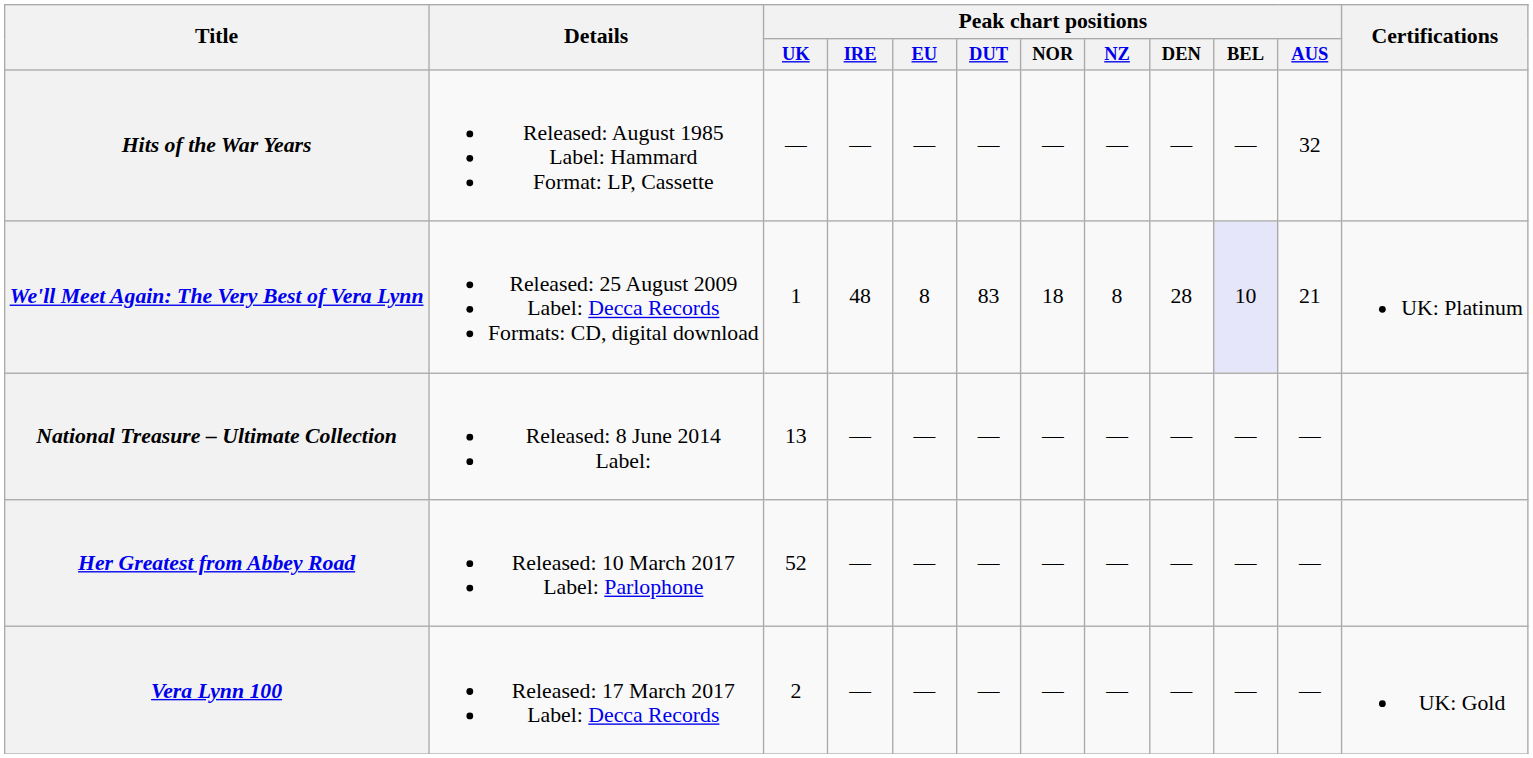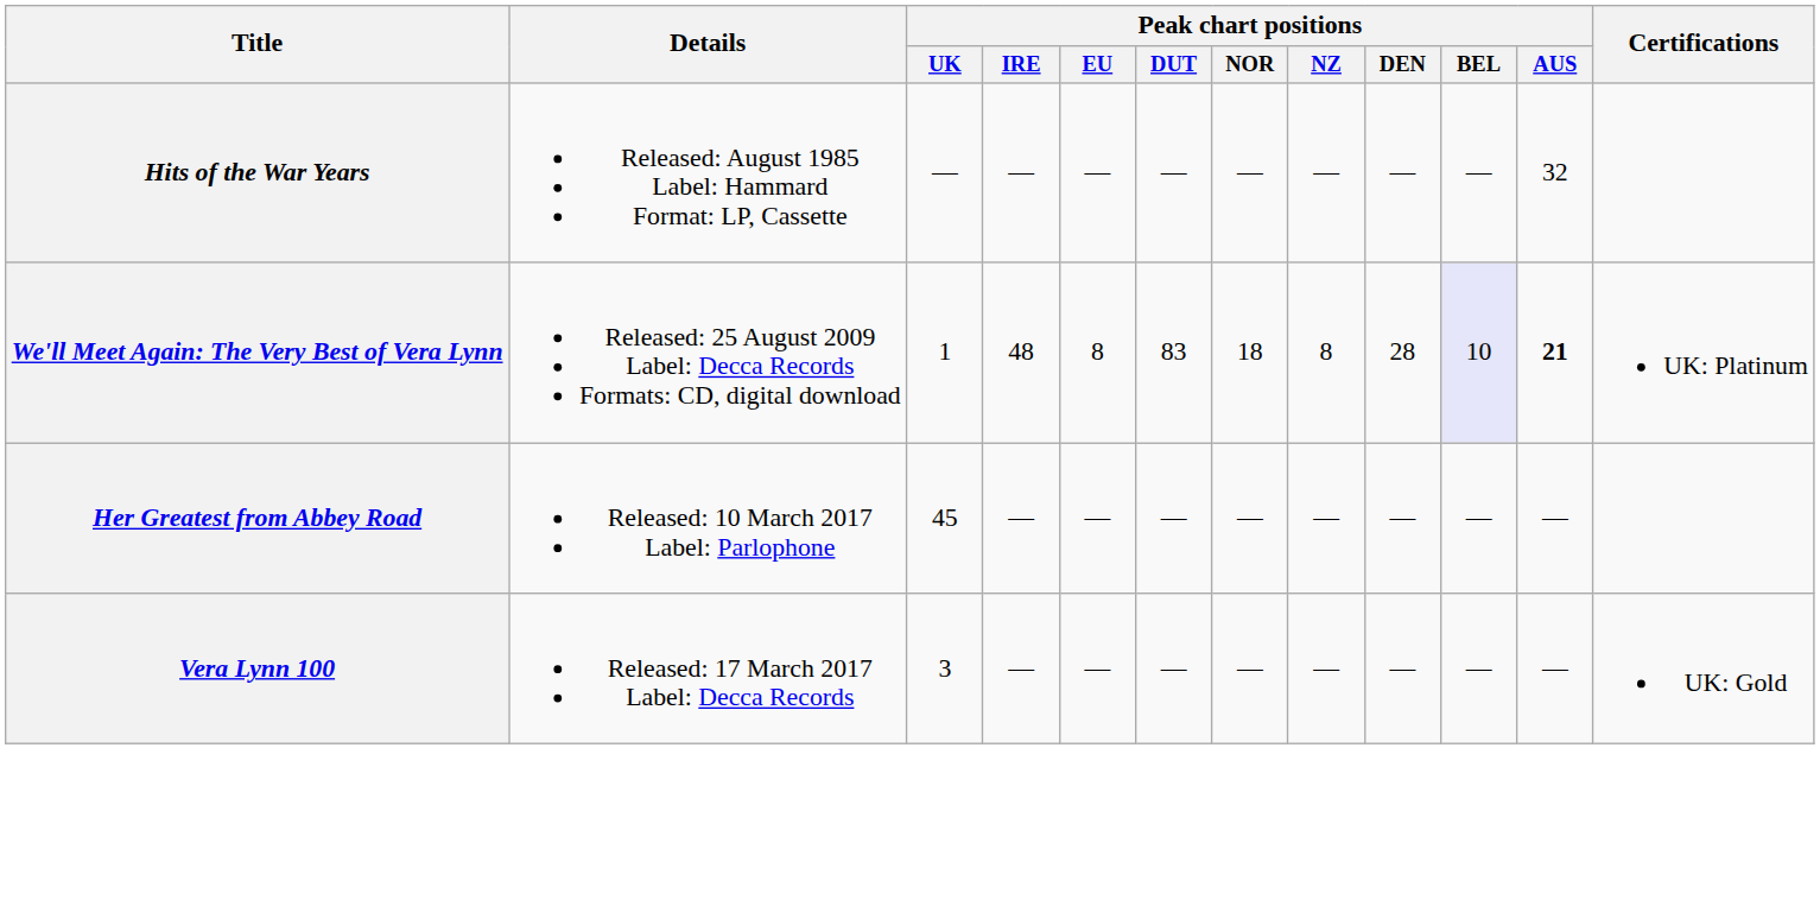 <table class="wikitable plainrowheaders" style="text-align:center;">
 <tr>
 <th scope="col" rowspan="2">Title</th>
 <th scope="col" rowspan="2">Details</th>
 <th scope="col" colspan="9">Peak chart positions</th>
 <th scope="col" rowspan="2">Certifications</th>
 </tr>
 <tr>
 <th scope="col" style="width:3em; font-size:85%;"><a href='#'>UK</a></th>
 <th scope="col" style="width:3em; font-size:85%;"><a href='#'>IRE</a></th>
 <th scope="col" style="width:3em; font-size:85%;"><a href='#'>EU</a></th>
 <th scope="col" style="width:3em; font-size:85%;"><a href='#'>DUT</a></th>
 <th scope="col" style="width:3em; font-size:85%;">NOR</th>
 <th scope="col" style="width:3em; font-size:85%;"><a href='#'>NZ</a></th>
 <th scope="col" style="width:3em; font-size:85%;">DEN</th>
 <th scope="col" style="width:3em; font-size:85%;">BEL</th>
 <th scope="col" style="width:3em; font-size:85%;"><a href='#'>AUS</a></th>
 </tr>
 <tr>
 <th scope="row"><em>Hits of the War Years</em></th>
 <td><br><ul><li>Released: August 1985</li><li>Label: Hammard</li><li>Format: LP, Cassette</li></ul></td>
 <td>—</td>
 <td>—</td>
 <td>—</td>
 <td>—</td>
 <td>—</td>
 <td>—</td>
 <td>—</td>
 <td>—</td>
 <td>32</td>
 <td></td>
 </tr>
 <tr>
 <th scope="row"><em><a href='#'>We'll Meet Again: The Very Best of Vera Lynn</a></em></th>
 <td><br><ul><li>Released: 25 August 2009</li><li>Label: <a href='#'>Decca Records</a></li><li>Formats: CD, digital download</li></ul></td>
 <td>1</td>
 <td>48</td>
 <td>8</td>
 <td>83</td>
 <td>18</td>
 <td>8</td>
 <td>28</td>
 <td style="background: lavender;">10</td>
-<td>21</td>
+<td><strong>21</strong></td>
 <td><br><ul><li>UK: Platinum</li></ul></td>
-</tr>
-<tr>
-<th scope="row"><em>National Treasure – Ultimate Collection</em></th>
-<td><br><ul><li>Released: 8 June 2014</li><li>Label:</li></ul></td>
-<td>13</td>
-<td>—</td>
-<td>—</td>
-<td>—</td>
-<td>—</td>
-<td>—</td>
-<td>—</td>
-<td>—</td>
-<td>—</td>
-<td></td>
 </tr>
 <tr>
 <th scope="row"><em><a href='#'>Her Greatest from Abbey Road</a></em></th>
 <td><br><ul><li>Released: 10 March 2017</li><li>Label: <a href='#'>Parlophone</a></li></ul></td>
-<td>52</td>
+<td>45</td>
 <td>—</td>
 <td>—</td>
 <td>—</td>
 <td>—</td>
 <td>—</td>
 <td>—</td>
 <td>—</td>
 <td>—</td>
 <td></td>
 </tr>
 <tr>
 <th scope="row"><em><a href='#'>Vera Lynn 100</a></em></th>
 <td><br><ul><li>Released: 17 March 2017</li><li>Label: <a href='#'>Decca Records</a></li></ul></td>
-<td>2</td>
+<td>3</td>
 <td>—</td>
 <td>—</td>
 <td>—</td>
 <td>—</td>
 <td>—</td>
 <td>—</td>
 <td>—</td>
 <td>—</td>
 <td><br><ul><li>UK: Gold</li></ul></td>
 </tr>
 </table>
